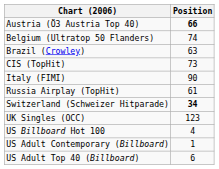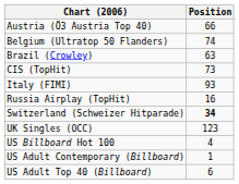 <table class="wikitable sortable">
 <tr>
 <th>Chart (2006)</th>
 <th>Position</th>
 </tr>
 <tr>
 <td>Austria (Ö3 Austria Top 40)</td>
-<td style="text-align:center;"><strong>66</strong></td>
+<td style="text-align:center;">66</td>
 </tr>
 <tr>
 <td>Belgium (Ultratop 50 Flanders)</td>
 <td style="text-align:center;">74</td>
 </tr>
 <tr>
 <td>Brazil (<a href='#'>Crowley</a>)</td>
 <td style="text-align:center;">63</td>
 </tr>
 <tr>
 <td>CIS (TopHit)</td>
 <td style="text-align:center;">73</td>
 </tr>
 <tr>
 <td>Italy (FIMI)</td>
-<td style="text-align:center;">90</td>
+<td style="text-align:center;">93</td>
 </tr>
 <tr>
 <td>Russia Airplay (TopHit)</td>
-<td style="text-align:center;">61</td>
+<td style="text-align:center;">16</td>
 </tr>
 <tr>
 <td>Switzerland (Schweizer Hitparade)</td>
 <td style="text-align:center;"><strong>34</strong></td>
 </tr>
 <tr>
 <td>UK Singles (OCC)</td>
 <td style="text-align:center;">123</td>
 </tr>
 <tr>
 <td>US <em>Billboard</em> Hot 100</td>
 <td style="text-align:center;">4</td>
 </tr>
 <tr>
 <td>US Adult Contemporary (<em>Billboard</em>)</td>
 <td style="text-align:center;">1</td>
 </tr>
 <tr>
 <td>US Adult Top 40 (<em>Billboard</em>)</td>
 <td style="text-align:center;">6</td>
 </tr>
 </table>
